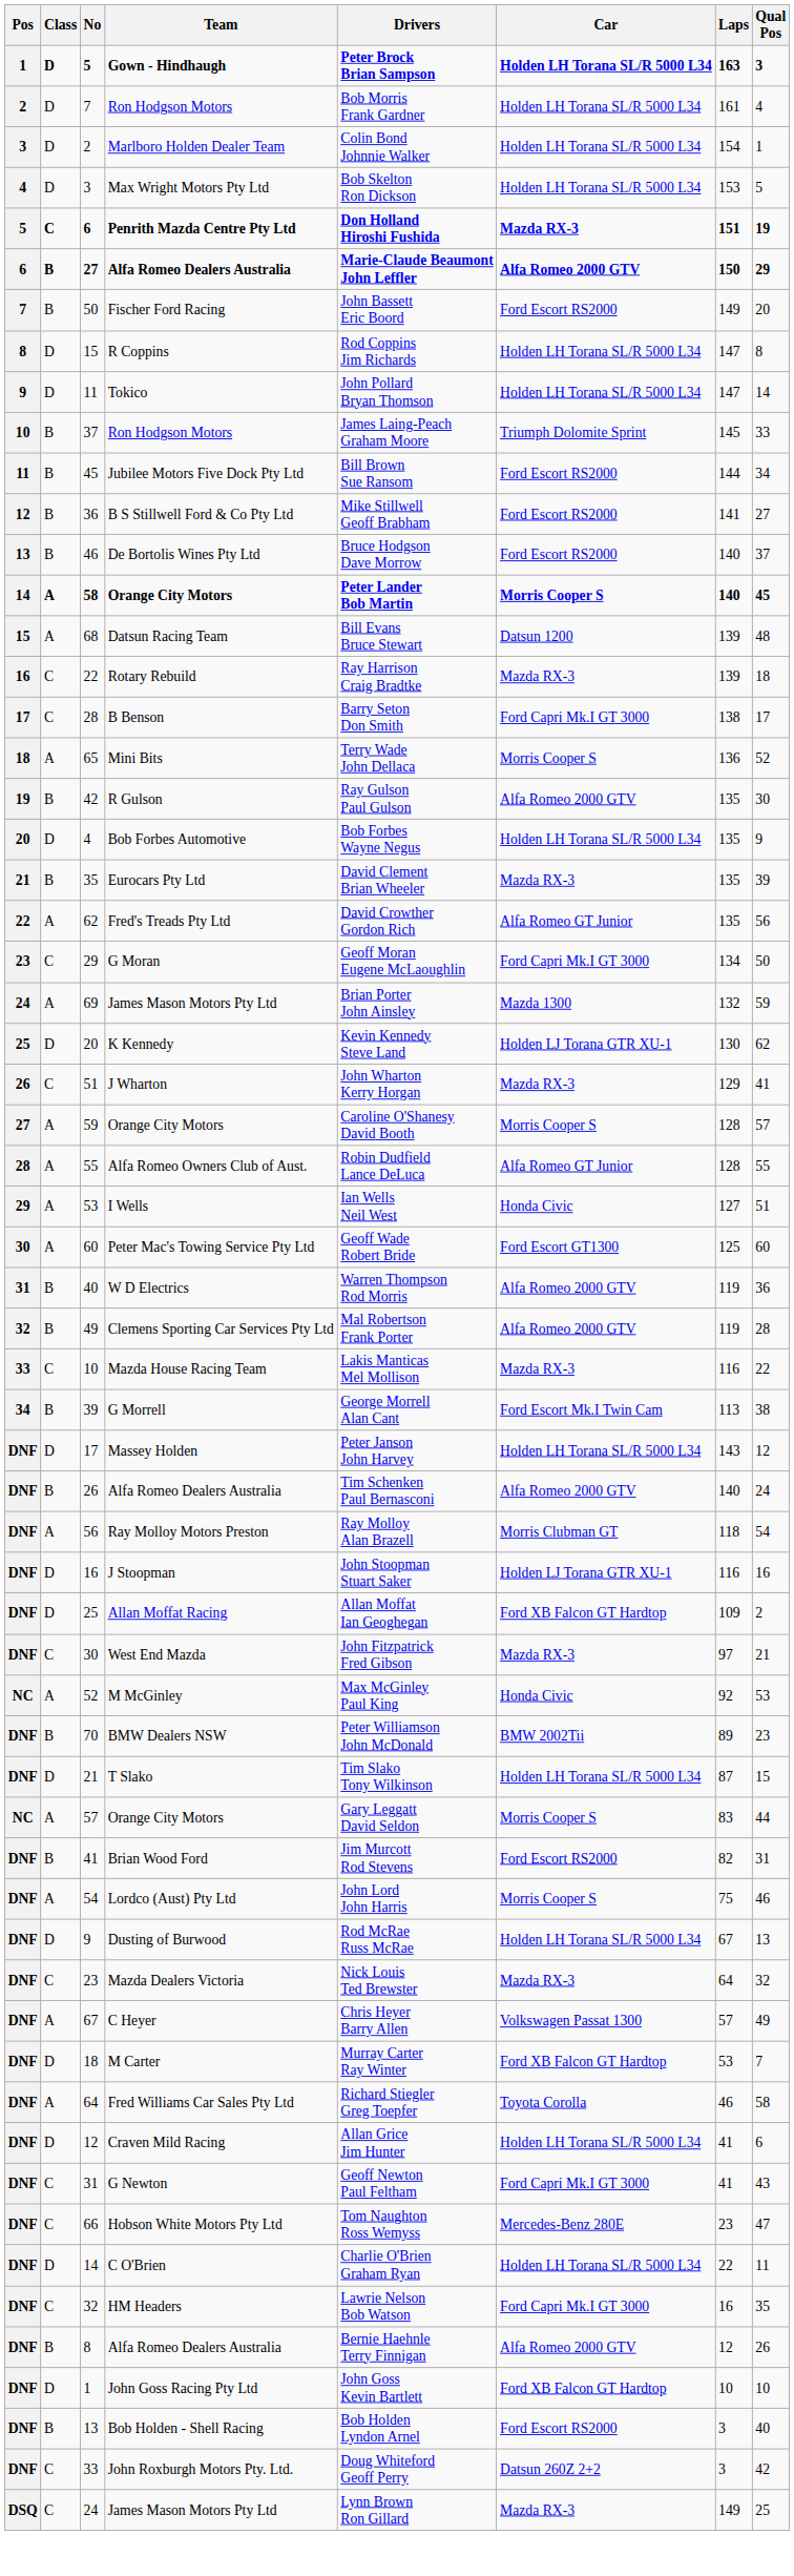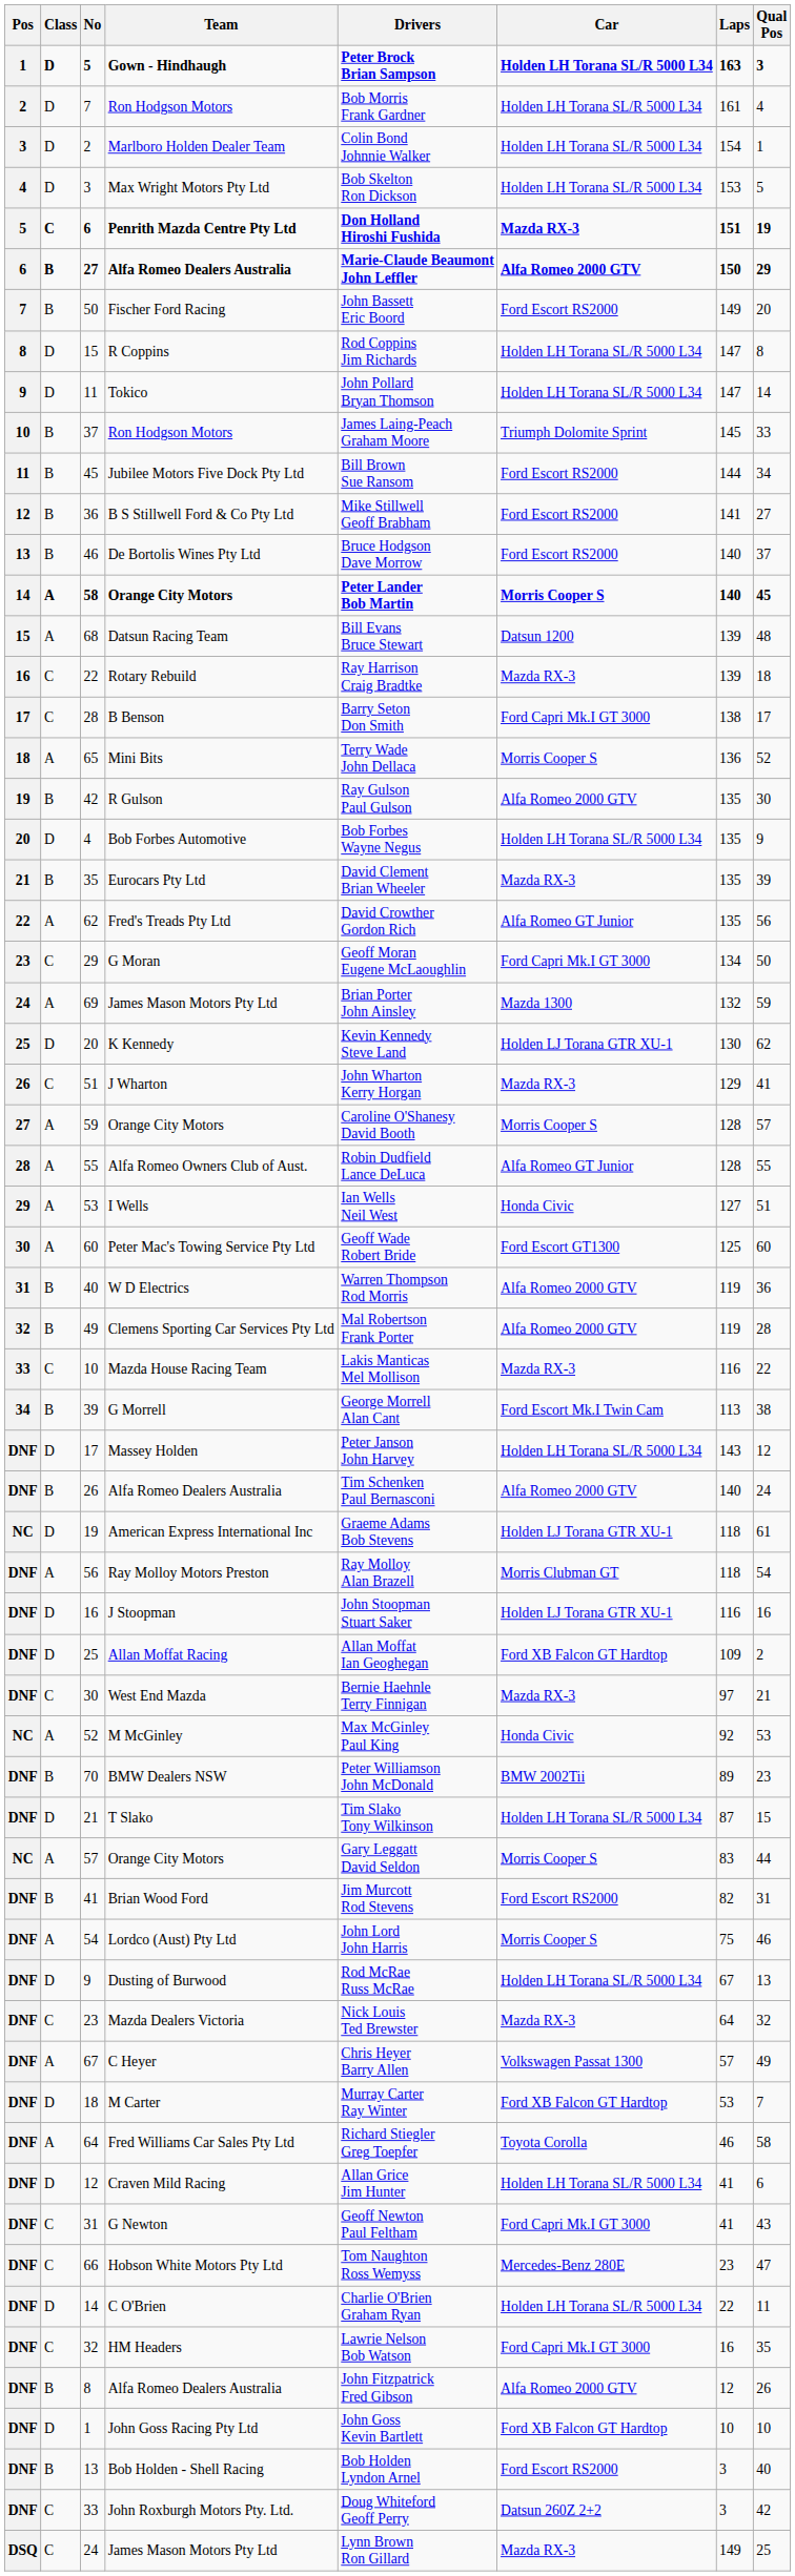 <table class="wikitable sortable" style="font-size: 95%;">
 <tr>
 <th>Pos</th>
 <th>Class</th>
 <th>No</th>
 <th>Team</th>
 <th>Drivers</th>
 <th>Car</th>
 <th>Laps</th>
 <th>Qual<br>Pos</th>
 </tr>
 <tr style="font-weight:bold">
 <th>1</th>
 <td>D</td>
 <td>5</td>
 <td>Gown - Hindhaugh</td>
 <td> <a href='#'>Peter Brock</a><br> <a href='#'>Brian Sampson</a></td>
 <td><a href='#'>Holden LH Torana SL/R 5000 L34</a></td>
 <td>163</td>
 <td>3</td>
 </tr>
 <tr>
 <th>2</th>
 <td>D</td>
 <td>7</td>
 <td><a href='#'>Ron Hodgson Motors</a></td>
 <td> <a href='#'>Bob Morris</a><br> <a href='#'>Frank Gardner</a></td>
 <td><a href='#'>Holden LH Torana SL/R 5000 L34</a></td>
 <td>161</td>
 <td>4</td>
 </tr>
 <tr>
 <th>3</th>
 <td>D</td>
 <td>2</td>
 <td><a href='#'>Marlboro Holden Dealer Team</a></td>
 <td> <a href='#'>Colin Bond</a><br> <a href='#'>Johnnie Walker</a></td>
 <td><a href='#'>Holden LH Torana SL/R 5000 L34</a></td>
 <td>154</td>
 <td>1</td>
 </tr>
 <tr>
 <th>4</th>
 <td>D</td>
 <td>3</td>
 <td>Max Wright Motors Pty Ltd</td>
 <td> <a href='#'>Bob Skelton</a><br> <a href='#'>Ron Dickson</a></td>
 <td><a href='#'>Holden LH Torana SL/R 5000 L34</a></td>
 <td>153</td>
 <td>5</td>
 </tr>
 <tr style="font-weight:bold">
 <th>5</th>
 <td>C</td>
 <td>6</td>
 <td>Penrith Mazda Centre Pty Ltd</td>
 <td> <a href='#'>Don Holland</a><br> <a href='#'>Hiroshi Fushida</a></td>
 <td><a href='#'>Mazda RX-3</a></td>
 <td>151</td>
 <td>19</td>
 </tr>
 <tr style="font-weight:bold">
 <th>6</th>
 <td>B</td>
 <td>27</td>
 <td>Alfa Romeo Dealers Australia</td>
 <td> <a href='#'>Marie-Claude Beaumont</a><br> <a href='#'>John Leffler</a></td>
 <td><a href='#'>Alfa Romeo 2000 GTV</a></td>
 <td>150</td>
 <td>29</td>
 </tr>
 <tr>
 <th>7</th>
 <td>B</td>
 <td>50</td>
 <td>Fischer Ford Racing</td>
 <td> <a href='#'>John Bassett</a><br> <a href='#'>Eric Boord</a></td>
 <td><a href='#'>Ford Escort RS2000</a></td>
 <td>149</td>
 <td>20</td>
 </tr>
 <tr>
 <th>8</th>
 <td>D</td>
 <td>15</td>
 <td>R Coppins</td>
 <td> <a href='#'>Rod Coppins</a><br> <a href='#'>Jim Richards</a></td>
 <td><a href='#'>Holden LH Torana SL/R 5000 L34</a></td>
 <td>147</td>
 <td>8</td>
 </tr>
 <tr>
 <th>9</th>
 <td>D</td>
 <td>11</td>
 <td>Tokico</td>
 <td> <a href='#'>John Pollard</a><br> <a href='#'>Bryan Thomson</a></td>
 <td><a href='#'>Holden LH Torana SL/R 5000 L34</a></td>
 <td>147</td>
 <td>14</td>
 </tr>
 <tr>
 <th>10</th>
 <td>B</td>
 <td>37</td>
 <td><a href='#'>Ron Hodgson Motors</a></td>
 <td> <a href='#'>James Laing-Peach</a><br> <a href='#'>Graham Moore</a></td>
 <td><a href='#'>Triumph Dolomite Sprint</a></td>
 <td>145</td>
 <td>33</td>
 </tr>
 <tr>
 <th>11</th>
 <td>B</td>
 <td>45</td>
 <td>Jubilee Motors Five Dock Pty Ltd</td>
 <td> <a href='#'>Bill Brown</a><br> <a href='#'>Sue Ransom</a></td>
 <td><a href='#'>Ford Escort RS2000</a></td>
 <td>144</td>
 <td>34</td>
 </tr>
 <tr>
 <th>12</th>
 <td>B</td>
 <td>36</td>
 <td>B S Stillwell Ford & Co Pty Ltd</td>
 <td> <a href='#'>Mike Stillwell</a><br> <a href='#'>Geoff Brabham</a></td>
 <td><a href='#'>Ford Escort RS2000</a></td>
 <td>141</td>
 <td>27</td>
 </tr>
 <tr>
 <th>13</th>
 <td>B</td>
 <td>46</td>
 <td>De Bortolis Wines Pty Ltd</td>
 <td> <a href='#'>Bruce Hodgson</a><br> <a href='#'>Dave Morrow</a></td>
 <td><a href='#'>Ford Escort RS2000</a></td>
 <td>140</td>
 <td>37</td>
 </tr>
 <tr style="font-weight:bold">
 <th>14</th>
 <td>A</td>
 <td>58</td>
 <td>Orange City Motors</td>
 <td> <a href='#'>Peter Lander</a><br> <a href='#'>Bob Martin</a></td>
 <td><a href='#'>Morris Cooper S</a></td>
 <td>140</td>
 <td>45</td>
 </tr>
 <tr>
 <th>15</th>
 <td>A</td>
 <td>68</td>
 <td>Datsun Racing Team</td>
 <td> <a href='#'>Bill Evans</a><br> <a href='#'>Bruce Stewart</a></td>
 <td><a href='#'>Datsun 1200</a></td>
 <td>139</td>
 <td>48</td>
 </tr>
 <tr>
 <th>16</th>
 <td>C</td>
 <td>22</td>
 <td>Rotary Rebuild</td>
 <td> <a href='#'>Ray Harrison</a><br> <a href='#'>Craig Bradtke</a></td>
 <td><a href='#'>Mazda RX-3</a></td>
 <td>139</td>
 <td>18</td>
 </tr>
 <tr>
 <th>17</th>
 <td>C</td>
 <td>28</td>
 <td>B Benson</td>
 <td> <a href='#'>Barry Seton</a><br> <a href='#'>Don Smith</a></td>
 <td><a href='#'>Ford Capri Mk.I GT 3000</a></td>
 <td>138</td>
 <td>17</td>
 </tr>
 <tr>
 <th>18</th>
 <td>A</td>
 <td>65</td>
 <td>Mini Bits</td>
 <td> <a href='#'>Terry Wade</a><br> <a href='#'>John Dellaca</a></td>
 <td><a href='#'>Morris Cooper S</a></td>
 <td>136</td>
 <td>52</td>
 </tr>
 <tr>
 <th>19</th>
 <td>B</td>
 <td>42</td>
 <td>R Gulson</td>
 <td> <a href='#'>Ray Gulson</a><br> <a href='#'>Paul Gulson</a></td>
 <td><a href='#'>Alfa Romeo 2000 GTV</a></td>
 <td>135</td>
 <td>30</td>
 </tr>
 <tr>
 <th>20</th>
 <td>D</td>
 <td>4</td>
 <td>Bob Forbes Automotive</td>
 <td> <a href='#'>Bob Forbes</a><br> <a href='#'>Wayne Negus</a></td>
 <td><a href='#'>Holden LH Torana SL/R 5000 L34</a></td>
 <td>135</td>
 <td>9</td>
 </tr>
 <tr>
 <th>21</th>
 <td>B</td>
 <td>35</td>
 <td>Eurocars Pty Ltd</td>
 <td> <a href='#'>David Clement</a><br> <a href='#'>Brian Wheeler</a></td>
 <td><a href='#'>Mazda RX-3</a></td>
 <td>135</td>
 <td>39</td>
 </tr>
 <tr>
 <th>22</th>
 <td>A</td>
 <td>62</td>
 <td>Fred's Treads Pty Ltd</td>
 <td> <a href='#'>David Crowther</a><br> <a href='#'>Gordon Rich</a></td>
 <td><a href='#'>Alfa Romeo GT Junior</a></td>
 <td>135</td>
 <td>56</td>
 </tr>
 <tr>
 <th>23</th>
 <td>C</td>
 <td>29</td>
 <td>G Moran</td>
 <td> <a href='#'>Geoff Moran</a><br> <a href='#'>Eugene McLaoughlin</a></td>
 <td><a href='#'>Ford Capri Mk.I GT 3000</a></td>
 <td>134</td>
 <td>50</td>
 </tr>
 <tr>
 <th>24</th>
 <td>A</td>
 <td>69</td>
 <td>James Mason Motors Pty Ltd</td>
 <td> <a href='#'>Brian Porter</a><br> <a href='#'>John Ainsley</a></td>
 <td><a href='#'>Mazda 1300</a></td>
 <td>132</td>
 <td>59</td>
 </tr>
 <tr>
 <th>25</th>
 <td>D</td>
 <td>20</td>
 <td>K Kennedy</td>
 <td> <a href='#'>Kevin Kennedy</a><br> <a href='#'>Steve Land</a></td>
 <td><a href='#'>Holden LJ Torana GTR XU-1</a></td>
 <td>130</td>
 <td>62</td>
 </tr>
 <tr>
 <th>26</th>
 <td>C</td>
 <td>51</td>
 <td>J Wharton</td>
 <td> <a href='#'>John Wharton</a><br> <a href='#'>Kerry Horgan</a></td>
 <td><a href='#'>Mazda RX-3</a></td>
 <td>129</td>
 <td>41</td>
 </tr>
 <tr>
 <th>27</th>
 <td>A</td>
 <td>59</td>
 <td>Orange City Motors</td>
 <td> <a href='#'>Caroline O'Shanesy</a><br> <a href='#'>David Booth</a></td>
 <td><a href='#'>Morris Cooper S</a></td>
 <td>128</td>
 <td>57</td>
 </tr>
 <tr>
 <th>28</th>
 <td>A</td>
 <td>55</td>
 <td>Alfa Romeo Owners Club of Aust.</td>
 <td> <a href='#'>Robin Dudfield</a><br> <a href='#'>Lance DeLuca</a></td>
 <td><a href='#'>Alfa Romeo GT Junior</a></td>
 <td>128</td>
 <td>55</td>
 </tr>
 <tr>
 <th>29</th>
 <td>A</td>
 <td>53</td>
 <td>I Wells</td>
 <td> <a href='#'>Ian Wells</a><br> <a href='#'>Neil West</a></td>
 <td><a href='#'>Honda Civic</a></td>
 <td>127</td>
 <td>51</td>
 </tr>
 <tr>
 <th>30</th>
 <td>A</td>
 <td>60</td>
 <td>Peter Mac's Towing Service Pty Ltd</td>
 <td> <a href='#'>Geoff Wade</a><br> <a href='#'>Robert Bride</a></td>
 <td><a href='#'>Ford Escort GT1300</a></td>
 <td>125</td>
 <td>60</td>
 </tr>
 <tr>
 <th>31</th>
 <td>B</td>
 <td>40</td>
 <td>W D Electrics</td>
 <td> <a href='#'>Warren Thompson</a><br> <a href='#'>Rod Morris</a></td>
 <td><a href='#'>Alfa Romeo 2000 GTV</a></td>
 <td>119</td>
 <td>36</td>
 </tr>
 <tr>
 <th>32</th>
 <td>B</td>
 <td>49</td>
 <td>Clemens Sporting Car Services Pty Ltd</td>
 <td> <a href='#'>Mal Robertson</a><br> <a href='#'>Frank Porter</a></td>
 <td><a href='#'>Alfa Romeo 2000 GTV</a></td>
 <td>119</td>
 <td>28</td>
 </tr>
 <tr>
 <th>33</th>
 <td>C</td>
 <td>10</td>
 <td>Mazda House Racing Team</td>
 <td> <a href='#'>Lakis Manticas</a><br> <a href='#'>Mel Mollison</a></td>
 <td><a href='#'>Mazda RX-3</a></td>
 <td>116</td>
 <td>22</td>
 </tr>
 <tr>
 <th>34</th>
 <td>B</td>
 <td>39</td>
 <td>G Morrell</td>
 <td> <a href='#'>George Morrell</a><br> <a href='#'>Alan Cant</a></td>
 <td><a href='#'>Ford Escort Mk.I Twin Cam</a></td>
 <td>113</td>
 <td>38</td>
 </tr>
 <tr>
 <th>DNF</th>
 <td>D</td>
 <td>17</td>
 <td>Massey Holden</td>
 <td> <a href='#'>Peter Janson</a><br> <a href='#'>John Harvey</a></td>
 <td><a href='#'>Holden LH Torana SL/R 5000 L34</a></td>
 <td>143</td>
 <td>12</td>
 </tr>
 <tr>
 <th>DNF</th>
 <td>B</td>
 <td>26</td>
 <td>Alfa Romeo Dealers Australia</td>
 <td> <a href='#'>Tim Schenken</a><br> <a href='#'>Paul Bernasconi</a></td>
 <td><a href='#'>Alfa Romeo 2000 GTV</a></td>
 <td>140</td>
 <td>24</td>
 </tr>
 <tr>
+<th>NC</th>
+<td>D</td>
+<td>19</td>
+<td>American Express International Inc</td>
+<td> <a href='#'>Graeme Adams</a><br> <a href='#'>Bob Stevens</a></td>
+<td><a href='#'>Holden LJ Torana GTR XU-1</a></td>
+<td>118</td>
+<td>61</td>
+</tr>
+<tr>
 <th>DNF</th>
 <td>A</td>
 <td>56</td>
 <td>Ray Molloy Motors Preston</td>
 <td> <a href='#'>Ray Molloy</a><br> <a href='#'>Alan Brazell</a></td>
 <td><a href='#'>Morris Clubman GT</a></td>
 <td>118</td>
 <td>54</td>
 </tr>
 <tr>
 <th>DNF</th>
 <td>D</td>
 <td>16</td>
 <td>J Stoopman</td>
 <td> <a href='#'>John Stoopman</a><br> <a href='#'>Stuart Saker</a></td>
 <td><a href='#'>Holden LJ Torana GTR XU-1</a></td>
 <td>116</td>
 <td>16</td>
 </tr>
 <tr>
 <th>DNF</th>
 <td>D</td>
 <td>25</td>
 <td><a href='#'>Allan Moffat Racing</a></td>
 <td> <a href='#'>Allan Moffat</a><br> <a href='#'>Ian Geoghegan</a></td>
 <td><a href='#'>Ford XB Falcon GT Hardtop</a></td>
 <td>109</td>
 <td>2</td>
 </tr>
 <tr>
 <th>DNF</th>
 <td>C</td>
 <td>30</td>
 <td>West End Mazda</td>
-<td> <a href='#'>John Fitzpatrick</a><br> <a href='#'>Fred Gibson</a></td>
+<td> <a href='#'>Bernie Haehnle</a><br> <a href='#'>Terry Finnigan</a></td>
 <td><a href='#'>Mazda RX-3</a></td>
 <td>97</td>
 <td>21</td>
 </tr>
 <tr>
 <th>NC</th>
 <td>A</td>
 <td>52</td>
 <td>M McGinley</td>
 <td> <a href='#'>Max McGinley</a><br> <a href='#'>Paul King</a></td>
 <td><a href='#'>Honda Civic</a></td>
 <td>92</td>
 <td>53</td>
 </tr>
 <tr>
 <th>DNF</th>
 <td>B</td>
 <td>70</td>
 <td>BMW Dealers NSW</td>
 <td> <a href='#'>Peter Williamson</a><br> <a href='#'>John McDonald</a></td>
 <td><a href='#'>BMW 2002Tii</a></td>
 <td>89</td>
 <td>23</td>
 </tr>
 <tr>
 <th>DNF</th>
 <td>D</td>
 <td>21</td>
 <td>T Slako</td>
 <td> <a href='#'>Tim Slako</a><br> <a href='#'>Tony Wilkinson</a></td>
 <td><a href='#'>Holden LH Torana SL/R 5000 L34</a></td>
 <td>87</td>
 <td>15</td>
 </tr>
 <tr>
 <th>NC</th>
 <td>A</td>
 <td>57</td>
 <td>Orange City Motors</td>
 <td> <a href='#'>Gary Leggatt</a><br> <a href='#'>David Seldon</a></td>
 <td><a href='#'>Morris Cooper S</a></td>
 <td>83</td>
 <td>44</td>
 </tr>
 <tr>
 <th>DNF</th>
 <td>B</td>
 <td>41</td>
 <td>Brian Wood Ford</td>
 <td> <a href='#'>Jim Murcott</a><br> <a href='#'>Rod Stevens</a></td>
 <td><a href='#'>Ford Escort RS2000</a></td>
 <td>82</td>
 <td>31</td>
 </tr>
 <tr>
 <th>DNF</th>
 <td>A</td>
 <td>54</td>
 <td>Lordco (Aust) Pty Ltd</td>
 <td> <a href='#'>John Lord</a><br> <a href='#'>John Harris</a></td>
 <td><a href='#'>Morris Cooper S</a></td>
 <td>75</td>
 <td>46</td>
 </tr>
 <tr>
 <th>DNF</th>
 <td>D</td>
 <td>9</td>
 <td>Dusting of Burwood</td>
 <td> <a href='#'>Rod McRae</a><br> <a href='#'>Russ McRae</a></td>
 <td><a href='#'>Holden LH Torana SL/R 5000 L34</a></td>
 <td>67</td>
 <td>13</td>
 </tr>
 <tr>
 <th>DNF</th>
 <td>C</td>
 <td>23</td>
 <td>Mazda Dealers Victoria</td>
 <td> <a href='#'>Nick Louis</a><br> <a href='#'>Ted Brewster</a></td>
 <td><a href='#'>Mazda RX-3</a></td>
 <td>64</td>
 <td>32</td>
 </tr>
 <tr>
 <th>DNF</th>
 <td>A</td>
 <td>67</td>
 <td>C Heyer</td>
 <td> <a href='#'>Chris Heyer</a><br> <a href='#'>Barry Allen</a></td>
 <td><a href='#'>Volkswagen Passat 1300</a></td>
 <td>57</td>
 <td>49</td>
 </tr>
 <tr>
 <th>DNF</th>
 <td>D</td>
 <td>18</td>
 <td>M Carter</td>
 <td> <a href='#'>Murray Carter</a><br> <a href='#'>Ray Winter</a></td>
 <td><a href='#'>Ford XB Falcon GT Hardtop</a></td>
 <td>53</td>
 <td>7</td>
 </tr>
 <tr>
 <th>DNF</th>
 <td>A</td>
 <td>64</td>
 <td>Fred Williams Car Sales Pty Ltd</td>
 <td> <a href='#'>Richard Stiegler</a><br> <a href='#'>Greg Toepfer</a></td>
 <td><a href='#'>Toyota Corolla</a></td>
 <td>46</td>
 <td>58</td>
 </tr>
 <tr>
 <th>DNF</th>
 <td>D</td>
 <td>12</td>
 <td>Craven Mild Racing</td>
 <td> <a href='#'>Allan Grice</a><br> <a href='#'>Jim Hunter</a></td>
 <td><a href='#'>Holden LH Torana SL/R 5000 L34</a></td>
 <td>41</td>
 <td>6</td>
 </tr>
 <tr>
 <th>DNF</th>
 <td>C</td>
 <td>31</td>
 <td>G Newton</td>
 <td> <a href='#'>Geoff Newton</a><br> <a href='#'>Paul Feltham</a></td>
 <td><a href='#'>Ford Capri Mk.I GT 3000</a></td>
 <td>41</td>
 <td>43</td>
 </tr>
 <tr>
 <th>DNF</th>
 <td>C</td>
 <td>66</td>
 <td>Hobson White Motors Pty Ltd</td>
 <td> <a href='#'>Tom Naughton</a><br> <a href='#'>Ross Wemyss</a></td>
 <td><a href='#'>Mercedes-Benz 280E</a></td>
 <td>23</td>
 <td>47</td>
 </tr>
 <tr>
 <th>DNF</th>
 <td>D</td>
 <td>14</td>
 <td>C O'Brien</td>
 <td> <a href='#'>Charlie O'Brien</a><br> <a href='#'>Graham Ryan</a></td>
 <td><a href='#'>Holden LH Torana SL/R 5000 L34</a></td>
 <td>22</td>
 <td>11</td>
 </tr>
 <tr>
 <th>DNF</th>
 <td>C</td>
 <td>32</td>
 <td>HM Headers</td>
 <td> <a href='#'>Lawrie Nelson</a><br> <a href='#'>Bob Watson</a></td>
 <td><a href='#'>Ford Capri Mk.I GT 3000</a></td>
 <td>16</td>
 <td>35</td>
 </tr>
 <tr>
 <th>DNF</th>
 <td>B</td>
 <td>8</td>
 <td>Alfa Romeo Dealers Australia</td>
-<td> <a href='#'>Bernie Haehnle</a><br> <a href='#'>Terry Finnigan</a></td>
+<td> <a href='#'>John Fitzpatrick</a><br> <a href='#'>Fred Gibson</a></td>
 <td><a href='#'>Alfa Romeo 2000 GTV</a></td>
 <td>12</td>
 <td>26</td>
 </tr>
 <tr>
 <th>DNF</th>
 <td>D</td>
 <td>1</td>
 <td>John Goss Racing Pty Ltd</td>
 <td> <a href='#'>John Goss</a><br> <a href='#'>Kevin Bartlett</a></td>
 <td><a href='#'>Ford XB Falcon GT Hardtop</a></td>
 <td>10</td>
 <td>10</td>
 </tr>
 <tr>
 <th>DNF</th>
 <td>B</td>
 <td>13</td>
 <td>Bob Holden - Shell Racing</td>
 <td> <a href='#'>Bob Holden</a><br> <a href='#'>Lyndon Arnel</a></td>
 <td><a href='#'>Ford Escort RS2000</a></td>
 <td>3</td>
 <td>40</td>
 </tr>
 <tr>
 <th>DNF</th>
 <td>C</td>
 <td>33</td>
 <td>John Roxburgh Motors Pty. Ltd. </td>
 <td> <a href='#'>Doug Whiteford</a><br> <a href='#'>Geoff Perry</a></td>
 <td><a href='#'>Datsun 260Z 2+2</a></td>
 <td>3</td>
 <td>42</td>
 </tr>
 <tr>
 <th>DSQ</th>
 <td>C</td>
 <td>24</td>
 <td>James Mason Motors Pty Ltd</td>
 <td> <a href='#'>Lynn Brown</a><br> <a href='#'>Ron Gillard</a></td>
 <td><a href='#'>Mazda RX-3</a></td>
 <td>149</td>
 <td>25</td>
 </tr>
 </table>
